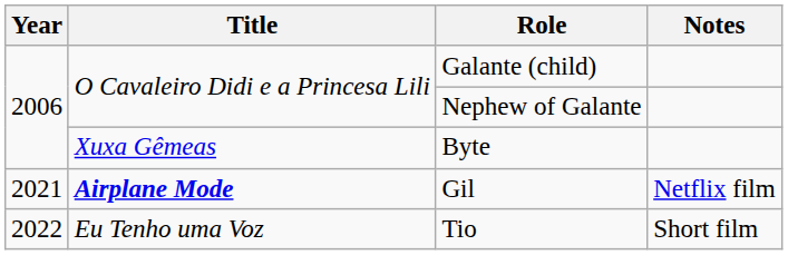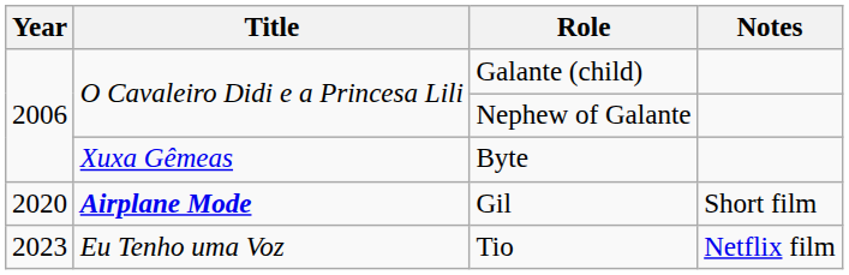 <table class="wikitable">
 <tr>
 <th>Year</th>
 <th>Title</th>
 <th>Role</th>
 <th>Notes</th>
 </tr>
 <tr>
 <td rowspan="3">2006</td>
 <td rowspan="2"><em>O Cavaleiro Didi e a Princesa Lili</em></td>
 <td>Galante (child)</td>
 <td></td>
 </tr>
 <tr>
 <td>Nephew of Galante</td>
 <td></td>
 </tr>
 <tr>
 <td><em><a href='#'>Xuxa Gêmeas</a></em></td>
 <td>Byte</td>
 <td></td>
 </tr>
 <tr>
-<td>2021</td>
+<td>2020</td>
 <td><strong><a href='#'><em>Airplane Mode</em></a></strong></td>
 <td>Gil</td>
+<td>Short film</td>
+</tr>
+<tr>
+<td>2023</td>
+<td><em>Eu Tenho uma Voz</em></td>
+<td>Tio</td>
 <td><a href='#'>Netflix</a> film</td>
 </tr>
-<tr>
-<td>2022</td>
-<td><em>Eu Tenho uma Voz</em></td>
-<td>Tio</td>
-<td>Short film</td>
-</tr>
 </table>
